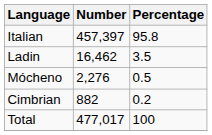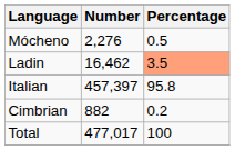 <table class="wikitable" align="center">
 <tr>
 <th>Language</th>
 <th>Number</th>
 <th>Percentage</th>
 </tr>
 <tr>
-<td>Italian</td>
-<td>457,397</td>
-<td>95.8</td>
+<td>Mócheno</td>
+<td>2,276</td>
+<td>0.5</td>
 </tr>
 <tr>
 <td>Ladin</td>
 <td>16,462</td>
-<td>3.5</td>
+<td style="background: lightsalmon;">3.5</td>
 </tr>
 <tr>
-<td>Mócheno</td>
-<td>2,276</td>
-<td>0.5</td>
+<td>Italian</td>
+<td>457,397</td>
+<td>95.8</td>
 </tr>
 <tr>
 <td>Cimbrian</td>
 <td>882</td>
 <td>0.2</td>
 </tr>
 <tr>
 <td>Total</td>
 <td>477,017</td>
 <td>100</td>
 </tr>
 <tr>
 </tr>
 </table>
